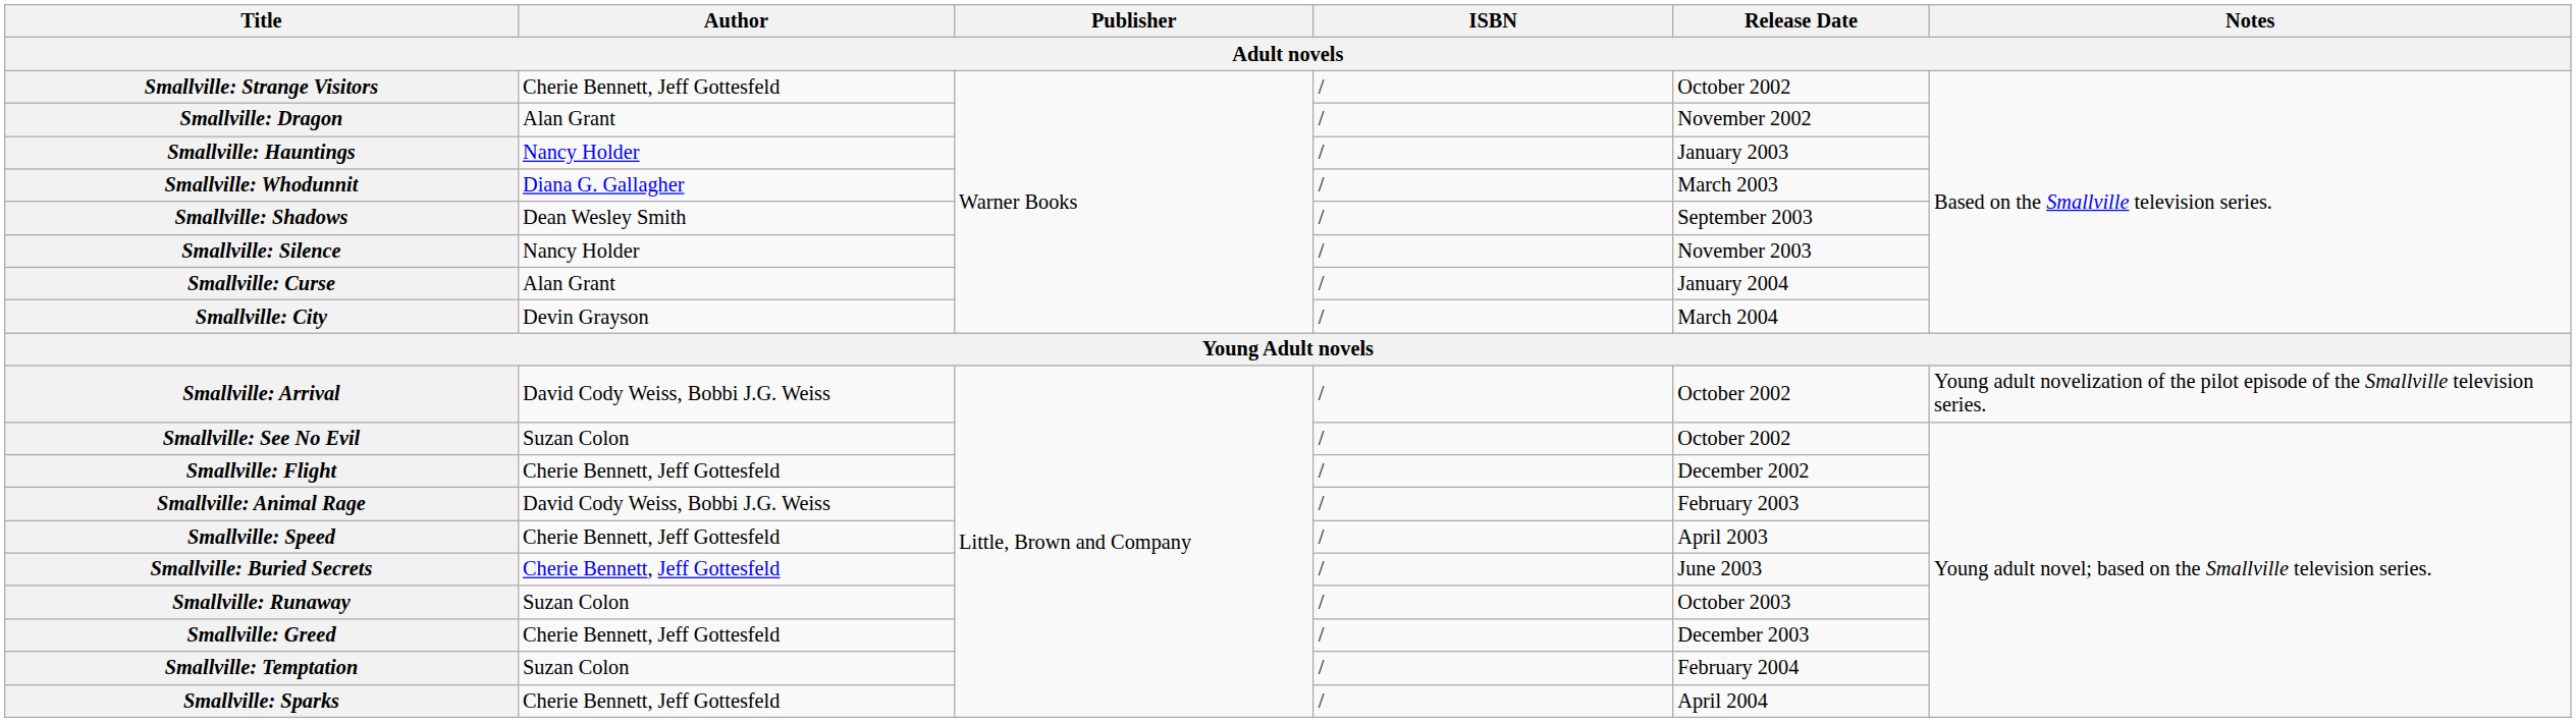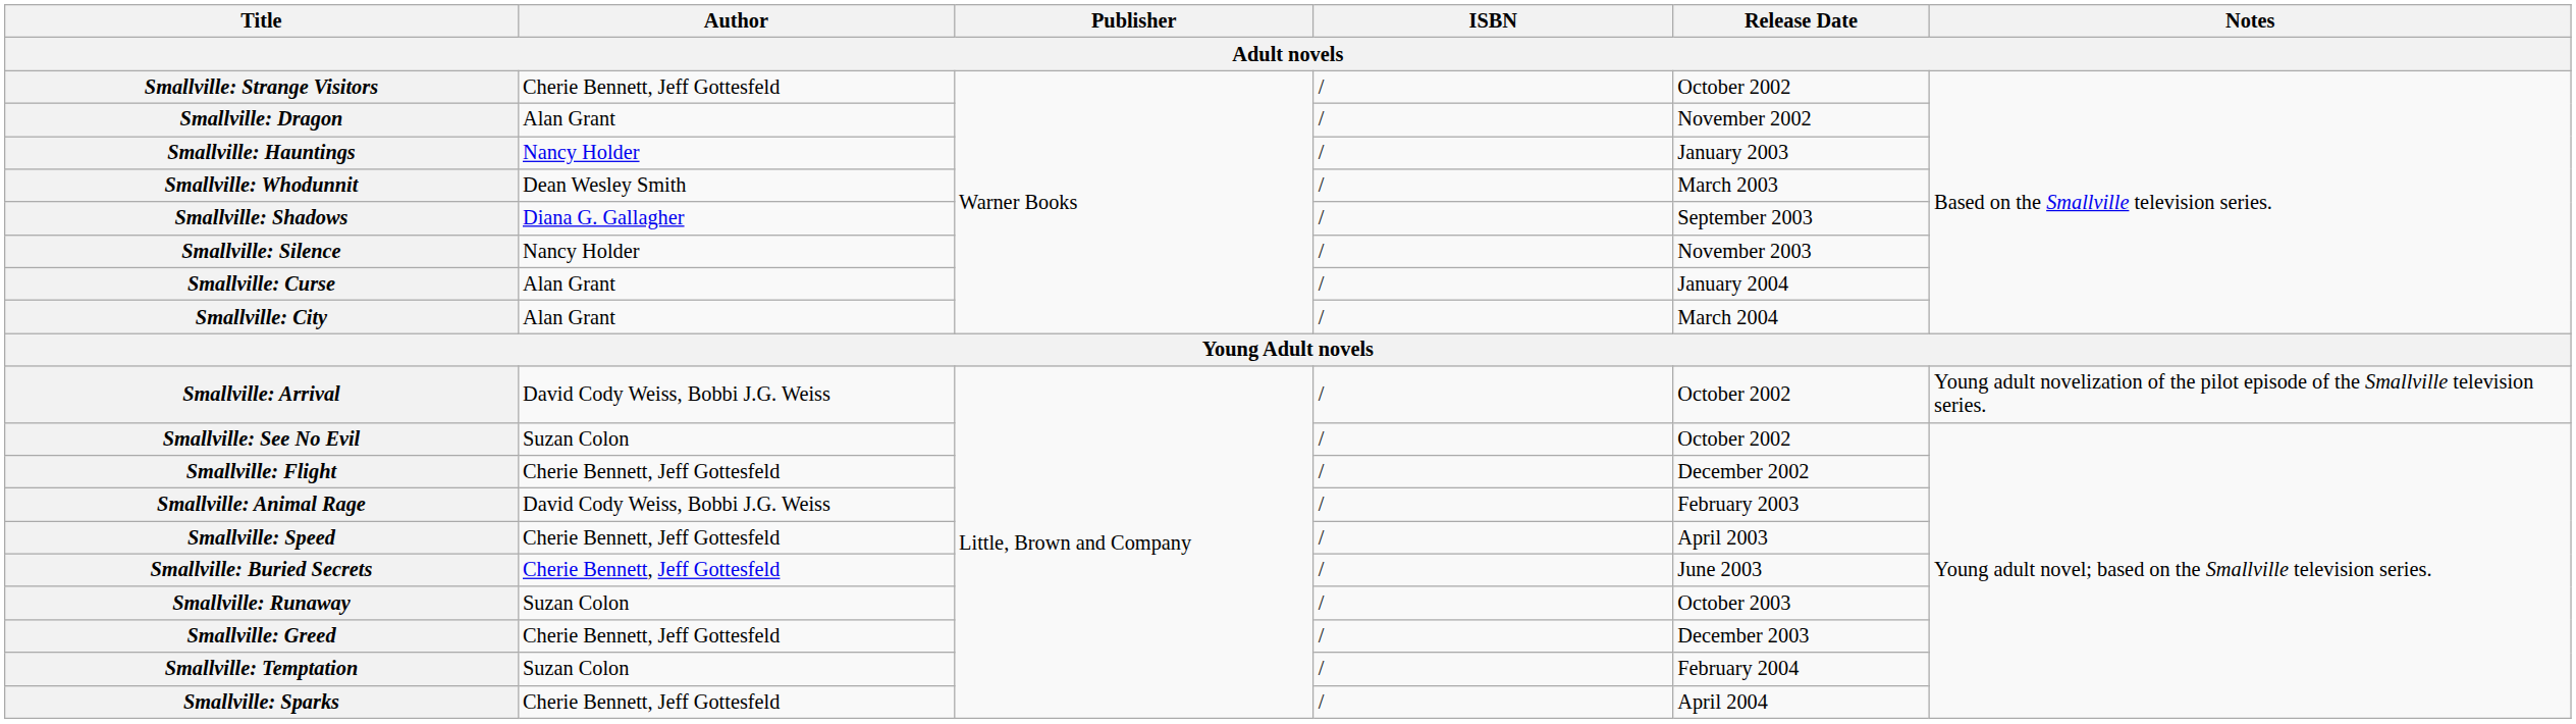 <table class="wikitable" width=100%>
 <tr>
 <th width=20%>Title</th>
 <th width=17%>Author</th>
 <th width=14%>Publisher</th>
 <th width=14%>ISBN</th>
 <th width=10%>Release Date</th>
 <th width=25%>Notes</th>
 </tr>
 <tr>
 <th colspan="6">Adult novels</th>
 </tr>
 <tr>
 <th><em>Smallville: Strange Visitors</em></th>
 <td>Cherie Bennett, Jeff Gottesfeld</td>
 <td rowspan="8">Warner Books</td>
 <td> / </td>
 <td>October 2002</td>
 <td rowspan="8">Based on the <em><a href='#'>Smallville</a></em> television series.</td>
 </tr>
 <tr>
 <th><em>Smallville: Dragon</em></th>
 <td>Alan Grant</td>
 <td> / </td>
 <td>November 2002</td>
 </tr>
 <tr>
 <th><em>Smallville: Hauntings</em></th>
 <td><a href='#'>Nancy Holder</a></td>
 <td> / </td>
 <td>January 2003</td>
 </tr>
 <tr>
 <th><em>Smallville: Whodunnit</em></th>
-<td><a href='#'>Diana G. Gallagher</a></td>
+<td>Dean Wesley Smith</td>
 <td> / </td>
 <td>March 2003</td>
 </tr>
 <tr>
 <th><em>Smallville: Shadows</em></th>
-<td>Dean Wesley Smith</td>
+<td><a href='#'>Diana G. Gallagher</a></td>
 <td> / </td>
 <td>September 2003</td>
 </tr>
 <tr>
 <th><em>Smallville: Silence</em></th>
 <td>Nancy Holder</td>
 <td> / </td>
 <td>November 2003</td>
 </tr>
 <tr>
 <th><em>Smallville: Curse</em></th>
 <td>Alan Grant</td>
 <td> / </td>
 <td>January 2004</td>
 </tr>
 <tr>
 <th><em>Smallville: City</em></th>
-<td>Devin Grayson</td>
+<td>Alan Grant</td>
 <td> / </td>
 <td>March 2004</td>
 </tr>
 <tr>
 <th colspan="6">Young Adult novels</th>
 </tr>
 <tr>
 <th><em>Smallville: Arrival</em></th>
 <td>David Cody Weiss, Bobbi J.G. Weiss</td>
 <td rowspan="10">Little, Brown and Company</td>
 <td> / </td>
 <td>October 2002</td>
 <td>Young adult novelization of the pilot episode of the <em>Smallville</em> television series.</td>
 </tr>
 <tr>
 <th><em>Smallville: See No Evil</em></th>
 <td>Suzan Colon</td>
 <td> / </td>
 <td>October 2002</td>
 <td rowspan="9">Young adult novel; based on the <em>Smallville</em> television series.</td>
 </tr>
 <tr>
 <th><em>Smallville: Flight</em></th>
 <td>Cherie Bennett, Jeff Gottesfeld</td>
 <td> / </td>
 <td>December 2002</td>
 </tr>
 <tr>
 <th><em>Smallville: Animal Rage</em></th>
 <td>David Cody Weiss, Bobbi J.G. Weiss</td>
 <td> / </td>
 <td>February 2003</td>
 </tr>
 <tr>
 <th><em>Smallville: Speed</em></th>
 <td>Cherie Bennett, Jeff Gottesfeld</td>
 <td> / </td>
 <td>April 2003</td>
 </tr>
 <tr>
 <th><em>Smallville: Buried Secrets</em></th>
 <td><a href='#'>Cherie Bennett</a>, <a href='#'>Jeff Gottesfeld</a></td>
 <td> / </td>
 <td>June 2003</td>
 </tr>
 <tr>
 <th><em>Smallville: Runaway</em></th>
 <td>Suzan Colon</td>
 <td> / </td>
 <td>October 2003</td>
 </tr>
 <tr>
 <th><em>Smallville: Greed</em></th>
 <td>Cherie Bennett, Jeff Gottesfeld</td>
 <td> / </td>
 <td>December 2003</td>
 </tr>
 <tr>
 <th><em>Smallville: Temptation</em></th>
 <td>Suzan Colon</td>
 <td> / </td>
 <td>February 2004</td>
 </tr>
 <tr>
 <th><em>Smallville: Sparks</em></th>
 <td>Cherie Bennett, Jeff Gottesfeld</td>
 <td> / </td>
 <td>April 2004</td>
 </tr>
 </table>
